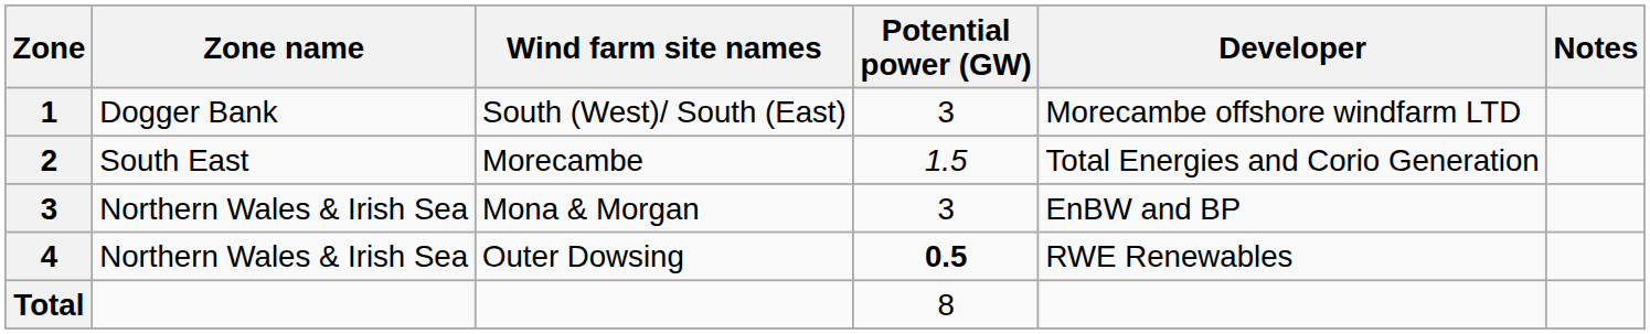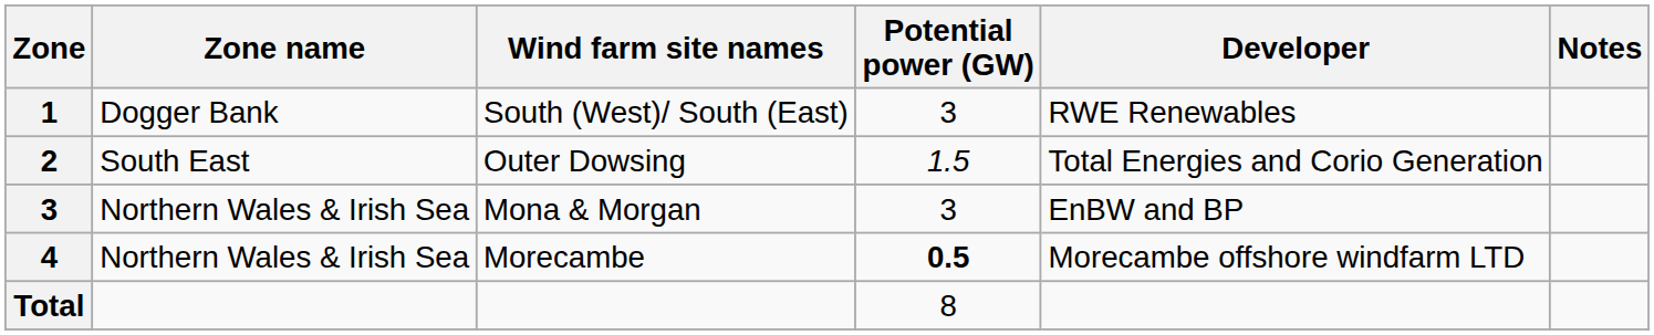 <table class="wikitable collapsible sortable" style="font-size:95%;">
 <tr>
 <th>Zone</th>
 <th>Zone name</th>
 <th>Wind farm site names</th>
 <th>Potential<br>power (GW)</th>
 <th>Developer</th>
 <th class="unsortable">Notes</th>
 </tr>
 <tr>
 <th>1</th>
 <td>Dogger Bank</td>
 <td>South (West)/ South (East)</td>
 <td style="text-align: center;">3</td>
-<td>Morecambe offshore windfarm LTD</td>
+<td>RWE Renewables</td>
 <td></td>
 </tr>
 <tr>
 <th>2</th>
 <td>South East</td>
-<td>Morecambe</td>
+<td>Outer Dowsing</td>
 <td style="text-align:center;"><em>1.5</em></td>
 <td>Total Energies and Corio Generation</td>
 <td></td>
 </tr>
 <tr>
 <th>3</th>
 <td>Northern Wales & Irish Sea</td>
 <td>Mona & Morgan</td>
 <td style="text-align:center;">3</td>
 <td>EnBW and BP</td>
 <td></td>
 </tr>
 <tr>
 <th>4</th>
 <td>Northern Wales & Irish Sea</td>
-<td>Outer Dowsing</td>
+<td>Morecambe</td>
 <td style="text-align:center;"><strong>0.5</strong></td>
-<td>RWE Renewables</td>
+<td>Morecambe offshore windfarm LTD</td>
 <td></td>
 </tr>
 <tr class="sortbottom">
 <th>Total</th>
 <td></td>
 <td></td>
 <td style="text-align:center;">8</td>
 <td></td>
 <td></td>
 </tr>
 </table>
